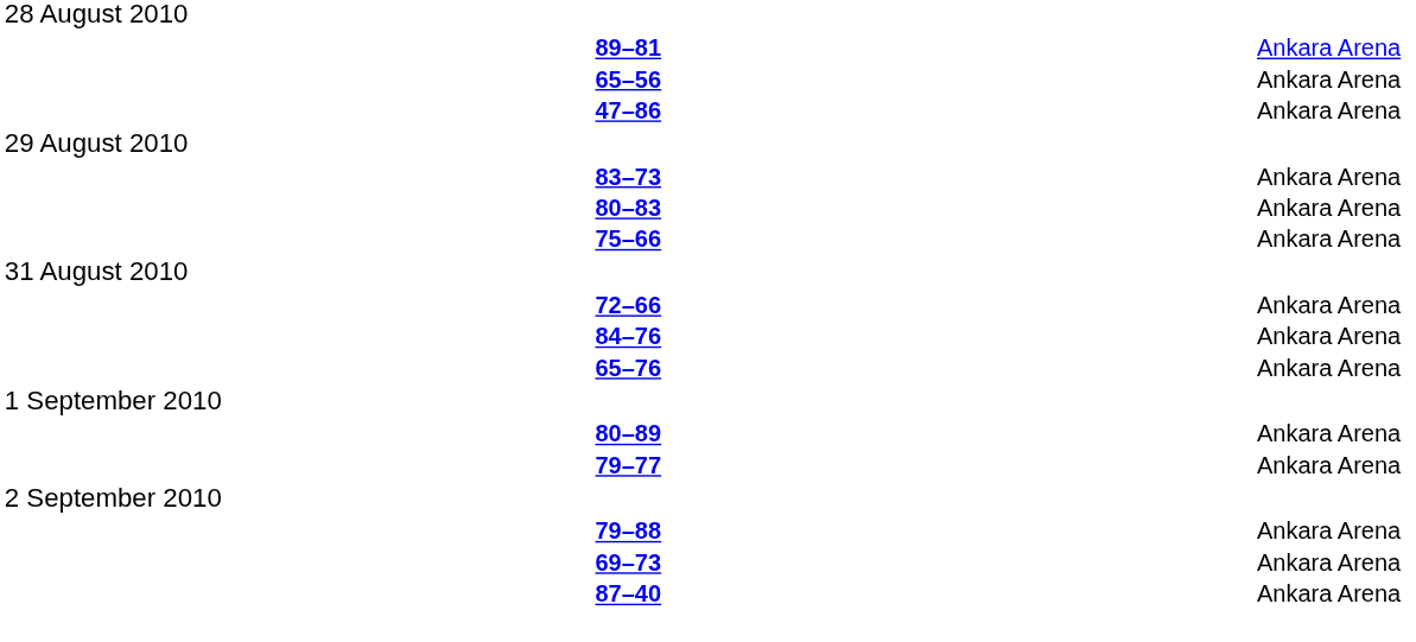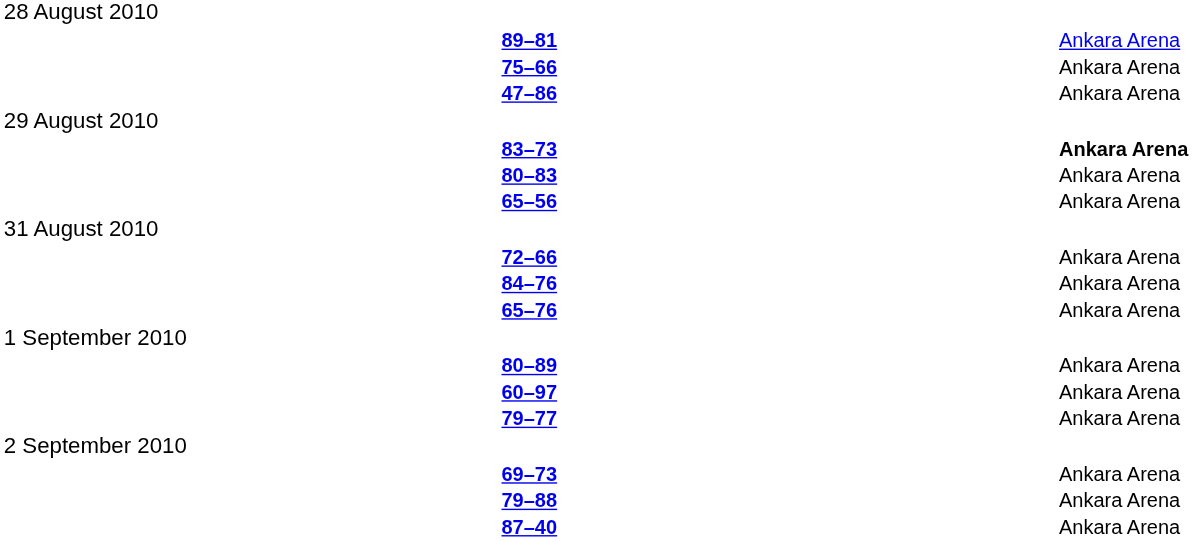 <table style="width:100%;" cellspacing="1">
 <tr>
 <th width=25%></th>
 <th width=2%></th>
 <th width=6%></th>
 <th width=2%></th>
 <th width=25%></th>
 </tr>
 <tr>
 <td>28 August 2010</td>
 </tr>
 <tr style=font-size:90%>
 <td align=right><strong></strong></td>
 <td></td>
 <td align=center><strong><a href='#'>89–81</a></strong></td>
 <td></td>
 <td><strong></strong></td>
 <td><a href='#'>Ankara Arena</a></td>
 </tr>
 <tr style=font-size:90%>
 <td align=right><strong></strong></td>
 <td></td>
-<td align=center><strong><a href='#'>65–56</a></strong></td>
+<td align=center><strong><a href='#'>75–66</a></strong></td>
 <td></td>
 <td><strong></strong></td>
 <td>Ankara Arena</td>
 </tr>
 <tr style=font-size:90%>
 <td align=right><strong></strong></td>
 <td></td>
 <td align=center><strong><a href='#'>47–86</a></strong></td>
 <td></td>
 <td><strong></strong></td>
 <td>Ankara Arena</td>
 </tr>
 <tr>
 <td>29 August 2010</td>
 </tr>
 <tr style=font-size:90%>
 <td align=right><strong></strong></td>
 <td></td>
 <td align=center><strong><a href='#'>83–73</a></strong></td>
 <td></td>
 <td><strong></strong></td>
-<td>Ankara Arena</td>
+<td><strong>Ankara Arena</strong></td>
 </tr>
 <tr style=font-size:90%>
 <td align=right><strong></strong></td>
 <td></td>
 <td align=center><strong><a href='#'>80–83</a></strong></td>
 <td></td>
 <td><strong></strong></td>
 <td>Ankara Arena</td>
 </tr>
 <tr style=font-size:90%>
 <td align=right><strong></strong></td>
 <td></td>
-<td align=center><strong><a href='#'>75–66</a></strong></td>
+<td align=center><strong><a href='#'>65–56</a></strong></td>
 <td></td>
 <td><strong></strong></td>
 <td>Ankara Arena</td>
 </tr>
 <tr>
 <td>31 August 2010</td>
 </tr>
 <tr style=font-size:90%>
 <td align=right><strong></strong></td>
 <td></td>
 <td align=center><strong><a href='#'>72–66</a></strong></td>
 <td></td>
 <td><strong></strong></td>
 <td>Ankara Arena</td>
 </tr>
 <tr style=font-size:90%>
 <td align=right><strong></strong></td>
 <td></td>
 <td align=center><strong><a href='#'>84–76</a></strong></td>
 <td></td>
 <td><strong></strong></td>
 <td>Ankara Arena</td>
 </tr>
 <tr style=font-size:90%>
 <td align=right><strong></strong></td>
 <td></td>
 <td align=center><strong><a href='#'>65–76</a></strong></td>
 <td></td>
 <td><strong></strong></td>
 <td>Ankara Arena</td>
 </tr>
 <tr>
 <td>1 September 2010</td>
 </tr>
 <tr style=font-size:90%>
 <td align=right><strong></strong></td>
 <td></td>
 <td align=center><strong><a href='#'>80–89</a></strong></td>
 <td></td>
 <td><strong></strong></td>
 <td>Ankara Arena</td>
 </tr>
 <tr style=font-size:90%>
 <td align=right><strong></strong></td>
 <td></td>
+<td align=center><strong><a href='#'>60–97</a></strong></td>
+<td></td>
+<td><strong></strong></td>
+<td>Ankara Arena</td>
+</tr>
+<tr style=font-size:90%>
+<td align=right><strong></strong></td>
+<td></td>
 <td align=center><strong><a href='#'>79–77</a></strong></td>
 <td></td>
 <td><strong></strong></td>
 <td>Ankara Arena</td>
 </tr>
 <tr>
 <td>2 September 2010</td>
 </tr>
 <tr style=font-size:90%>
 <td align=right><strong></strong></td>
 <td></td>
-<td align=center><strong><a href='#'>79–88</a></strong></td>
+<td align=center><strong><a href='#'>69–73</a></strong></td>
 <td></td>
 <td><strong></strong></td>
 <td>Ankara Arena</td>
 </tr>
 <tr style=font-size:90%>
 <td align=right><strong></strong></td>
 <td></td>
-<td align=center><strong><a href='#'>69–73</a></strong></td>
+<td align=center><strong><a href='#'>79–88</a></strong></td>
 <td></td>
 <td><strong></strong></td>
 <td>Ankara Arena</td>
 </tr>
 <tr style=font-size:90%>
 <td align=right><strong></strong></td>
 <td></td>
 <td align=center><strong><a href='#'>87–40</a></strong></td>
 <td></td>
 <td><strong></strong></td>
 <td>Ankara Arena</td>
 </tr>
 </table>
